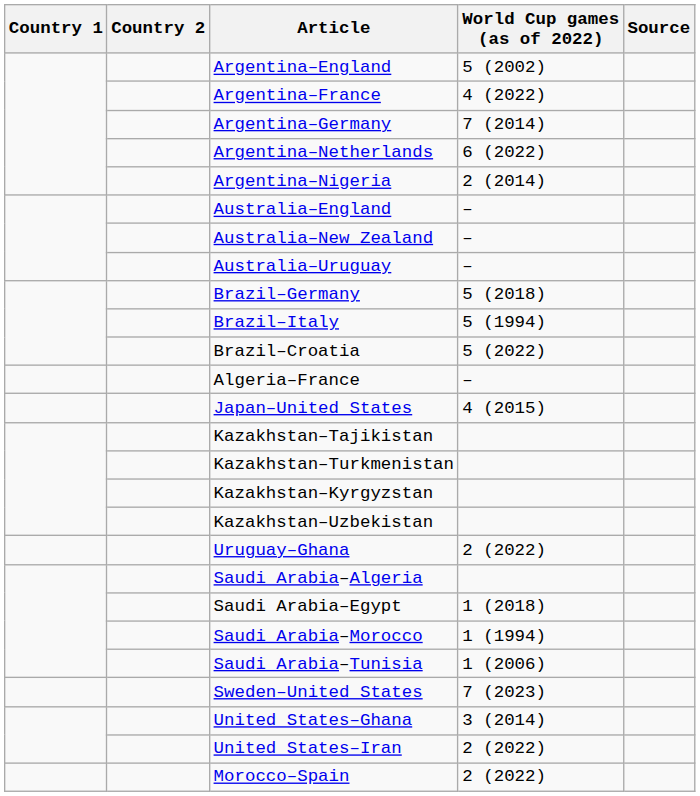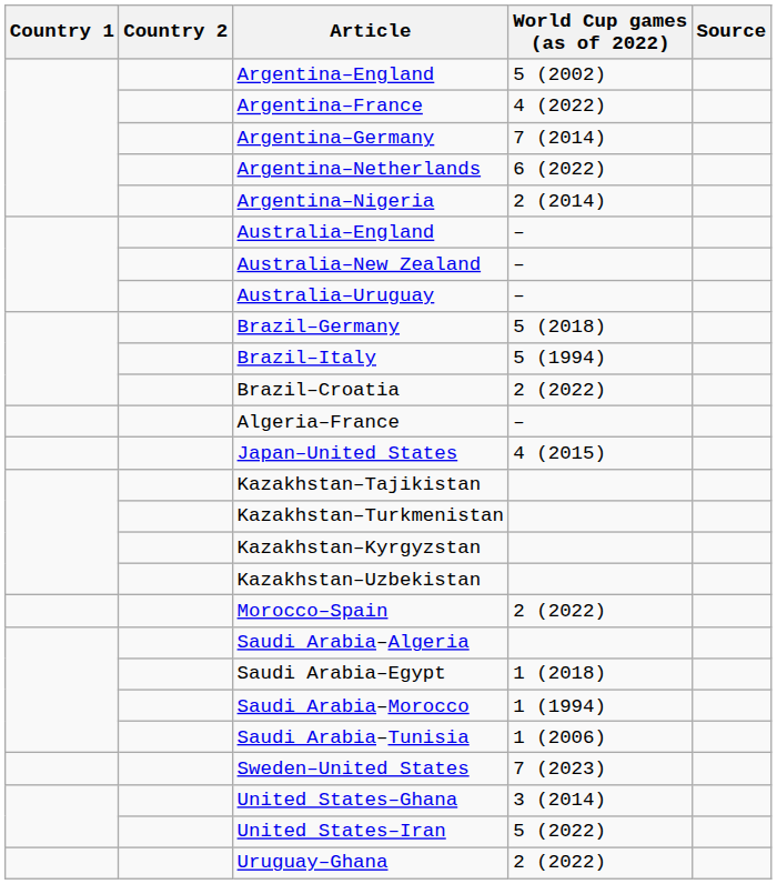 <table class="wikitable">
 <tr>
 <th>Country 1</th>
 <th>Country 2</th>
 <th>Article</th>
 <th>World Cup games<br>(as of 2022)</th>
 <th>Source</th>
 </tr>
 <tr>
 <td rowspan="5"></td>
 <td></td>
 <td><a href='#'>Argentina–England</a></td>
 <td>5 (2002)</td>
 <td></td>
 </tr>
 <tr>
 <td></td>
 <td><a href='#'>Argentina–France</a></td>
 <td>4 (2022)</td>
 <td></td>
 </tr>
 <tr>
 <td></td>
 <td><a href='#'>Argentina–Germany</a></td>
 <td>7 (2014)</td>
 <td></td>
 </tr>
 <tr>
 <td></td>
 <td><a href='#'>Argentina–Netherlands</a></td>
 <td>6 (2022)</td>
 <td></td>
 </tr>
 <tr>
 <td></td>
 <td><a href='#'>Argentina–Nigeria</a></td>
 <td>2 (2014)</td>
 <td></td>
 </tr>
 <tr>
 <td rowspan="3"></td>
 <td></td>
 <td><a href='#'>Australia–England</a></td>
 <td>–</td>
 <td></td>
 </tr>
 <tr>
 <td></td>
 <td><a href='#'>Australia–New Zealand</a></td>
 <td>–</td>
 <td></td>
 </tr>
 <tr>
 <td></td>
 <td><a href='#'>Australia–Uruguay</a></td>
 <td>–</td>
 <td></td>
 </tr>
 <tr>
 <td rowspan="3"></td>
 <td></td>
 <td><a href='#'>Brazil–Germany</a></td>
 <td>5 (2018)</td>
 <td></td>
 </tr>
 <tr>
 <td></td>
 <td><a href='#'>Brazil–Italy</a></td>
 <td>5 (1994)</td>
 <td></td>
 </tr>
 <tr>
 <td></td>
 <td>Brazil–Croatia</td>
-<td>5 (2022)</td>
+<td>2 (2022)</td>
 <td></td>
 </tr>
 <tr>
 <td></td>
 <td></td>
 <td>Algeria–France</td>
 <td>–</td>
 <td></td>
 </tr>
 <tr>
 <td></td>
 <td></td>
 <td><a href='#'>Japan–United States</a></td>
 <td>4 (2015)</td>
 <td></td>
 </tr>
 <tr>
 <td rowspan="4"></td>
 <td></td>
 <td>Kazakhstan–Tajikistan</td>
 <td></td>
 <td></td>
 </tr>
 <tr>
 <td></td>
 <td>Kazakhstan–Turkmenistan</td>
 <td></td>
 <td></td>
 </tr>
 <tr>
 <td></td>
 <td>Kazakhstan–Kyrgyzstan</td>
 <td></td>
 <td></td>
 </tr>
 <tr>
 <td></td>
 <td>Kazakhstan–Uzbekistan</td>
 <td></td>
 <td></td>
 </tr>
 <tr>
 <td></td>
 <td></td>
-<td><a href='#'>Uruguay–Ghana</a></td>
+<td><a href='#'>Morocco–Spain</a></td>
 <td>2 (2022)</td>
 <td></td>
 </tr>
 <tr>
 <td rowspan="4"></td>
 <td></td>
 <td><a href='#'>Saudi Arabia</a>–<a href='#'>Algeria</a></td>
 <td></td>
 <td></td>
 </tr>
 <tr>
 <td></td>
 <td>Saudi Arabia–Egypt</td>
 <td>1 (2018)</td>
 <td></td>
 </tr>
 <tr>
 <td></td>
 <td><a href='#'>Saudi Arabia</a>–<a href='#'>Morocco</a></td>
 <td>1 (1994)</td>
 <td></td>
 </tr>
 <tr>
 <td></td>
 <td><a href='#'>Saudi Arabia</a>–<a href='#'>Tunisia</a></td>
 <td>1 (2006)</td>
 <td></td>
 </tr>
 <tr>
 <td></td>
 <td></td>
 <td><a href='#'>Sweden–United States</a></td>
 <td>7 (2023)</td>
 <td></td>
 </tr>
 <tr>
 <td rowspan="2"></td>
 <td></td>
 <td><a href='#'>United States–Ghana</a></td>
 <td>3 (2014)</td>
 <td></td>
 </tr>
 <tr>
 <td></td>
 <td><a href='#'>United States–Iran</a></td>
-<td>2 (2022)</td>
+<td>5 (2022)</td>
 <td></td>
 </tr>
 <tr>
 <td></td>
 <td></td>
-<td><a href='#'>Morocco–Spain</a></td>
+<td><a href='#'>Uruguay–Ghana</a></td>
 <td>2 (2022)</td>
 <td></td>
 </tr>
 </table>
